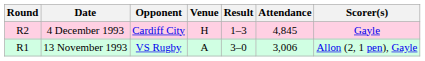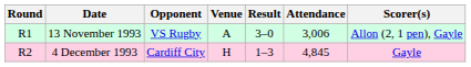 <table style="text-align:center;" class="wikitable sortable">
 <tr>
 <th>Round</th>
 <th>Date</th>
 <th>Opponent</th>
 <th>Venue</th>
 <th>Result</th>
 <th>Attendance</th>
 <th>Scorer(s)</th>
 </tr>
+<tr style="background:#d0ffe3;">
+<td>R1</td>
+<td>13 November 1993</td>
+<td><a href='#'>VS Rugby</a></td>
+<td>A</td>
+<td>3–0</td>
+<td>3,006</td>
+<td><a href='#'>Allon</a> (2, 1 <a href='#'>pen</a>), <a href='#'>Gayle</a></td>
+</tr>
 <tr style="background:#ffd0e3;">
 <td>R2</td>
 <td>4 December 1993</td>
 <td><a href='#'>Cardiff City</a></td>
 <td>H</td>
 <td>1–3</td>
 <td>4,845</td>
 <td><a href='#'>Gayle</a></td>
 </tr>
-<tr style="background:#d0ffe3;">
-<td>R1</td>
-<td>13 November 1993</td>
-<td><a href='#'>VS Rugby</a></td>
-<td>A</td>
-<td>3–0</td>
-<td>3,006</td>
-<td><a href='#'>Allon</a> (2, 1 <a href='#'>pen</a>), <a href='#'>Gayle</a></td>
-</tr>
 </table>
